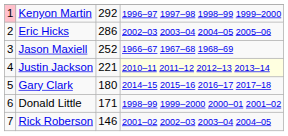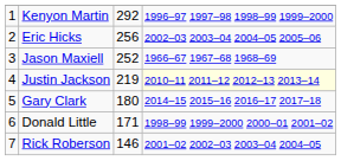 <table class="wikitable">
 <tr>
 </tr>
 <tr>
-<td style="background: pink;">1</td>
+<td>1</td>
 <td><a href='#'>Kenyon Martin</a></td>
 <td>292</td>
 <td style="font-size:80%;"><a href='#'>1996–97</a> <a href='#'>1997–98</a> <a href='#'>1998–99</a> <a href='#'>1999–2000</a></td>
 </tr>
 <tr>
 <td>2</td>
 <td><a href='#'>Eric Hicks</a></td>
-<td>286</td>
+<td>256</td>
 <td style="font-size:80%;"><a href='#'>2002–03</a> <a href='#'>2003–04</a> <a href='#'>2004–05</a> <a href='#'>2005–06</a></td>
 </tr>
 <tr>
 <td>3</td>
 <td><a href='#'>Jason Maxiell</a></td>
 <td>252</td>
 <td style="font-size:80%;"><a href='#'>1966–67</a> <a href='#'>1967–68</a> <a href='#'>1968–69</a></td>
 </tr>
 <tr>
 <td>4</td>
 <td><a href='#'>Justin Jackson</a></td>
-<td>221</td>
+<td>219</td>
 <td style="background: lightyellow; font-size:80%;"><a href='#'>2010–11</a> <a href='#'>2011–12</a> <a href='#'>2012–13</a> <a href='#'>2013–14</a></td>
 </tr>
 <tr>
 <td>5</td>
 <td><a href='#'>Gary Clark</a></td>
 <td>180</td>
 <td style="font-size:80%;"><a href='#'>2014–15</a> <a href='#'>2015–16</a> <a href='#'>2016–17</a> <a href='#'>2017–18</a></td>
 </tr>
 <tr>
 <td>6</td>
 <td>Donald Little</td>
 <td>171</td>
 <td style="font-size:80%;"><a href='#'>1998–99</a> <a href='#'>1999–2000</a> <a href='#'>2000–01</a> <a href='#'>2001–02</a></td>
 </tr>
 <tr>
 <td>7</td>
 <td><a href='#'>Rick Roberson</a></td>
 <td>146</td>
 <td style="font-size:80%;"><a href='#'>2001–02</a> <a href='#'>2002–03</a> <a href='#'>2003–04</a> <a href='#'>2004–05</a></td>
 </tr>
 </table>
